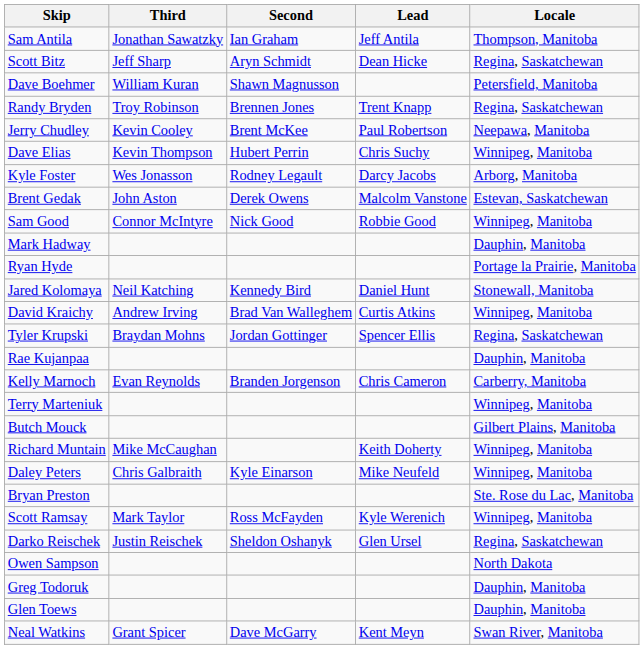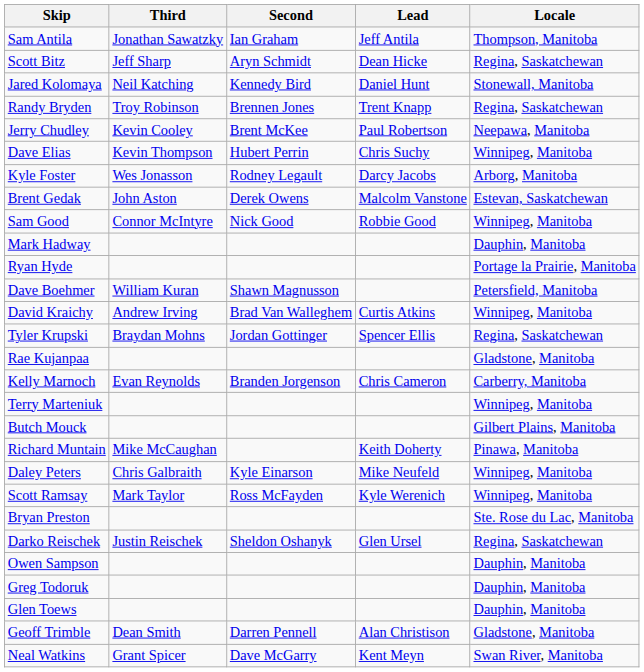 <table class=wikitable>
 <tr>
 <th>Skip</th>
 <th>Third</th>
 <th>Second</th>
 <th>Lead</th>
 <th>Locale</th>
 </tr>
 <tr>
 <td><a href='#'>Sam Antila</a></td>
 <td><a href='#'>Jonathan Sawatzky</a></td>
 <td><a href='#'>Ian Graham</a></td>
 <td><a href='#'>Jeff Antila</a></td>
 <td> <a href='#'>Thompson, Manitoba</a></td>
 </tr>
 <tr>
 <td><a href='#'>Scott Bitz</a></td>
 <td><a href='#'>Jeff Sharp</a></td>
 <td><a href='#'>Aryn Schmidt</a></td>
 <td><a href='#'>Dean Hicke</a></td>
 <td> <a href='#'>Regina</a>, <a href='#'>Saskatchewan</a></td>
 </tr>
 <tr>
-<td><a href='#'>Dave Boehmer</a></td>
-<td><a href='#'>William Kuran</a></td>
-<td><a href='#'>Shawn Magnusson</a></td>
-<td></td>
-<td> <a href='#'>Petersfield, Manitoba</a></td>
+<td><a href='#'>Jared Kolomaya</a></td>
+<td><a href='#'>Neil Katching</a></td>
+<td><a href='#'>Kennedy Bird</a></td>
+<td><a href='#'>Daniel Hunt</a></td>
+<td> <a href='#'>Stonewall, Manitoba</a></td>
 </tr>
 <tr>
 <td><a href='#'>Randy Bryden</a></td>
 <td><a href='#'>Troy Robinson</a></td>
 <td><a href='#'>Brennen Jones</a></td>
 <td><a href='#'>Trent Knapp</a></td>
 <td> <a href='#'>Regina</a>, <a href='#'>Saskatchewan</a></td>
 </tr>
 <tr>
 <td><a href='#'>Jerry Chudley</a></td>
 <td><a href='#'>Kevin Cooley</a></td>
 <td><a href='#'>Brent McKee</a></td>
 <td><a href='#'>Paul Robertson</a></td>
 <td> <a href='#'>Neepawa</a>, <a href='#'>Manitoba</a></td>
 </tr>
 <tr>
 <td><a href='#'>Dave Elias</a></td>
 <td><a href='#'>Kevin Thompson</a></td>
 <td><a href='#'>Hubert Perrin</a></td>
 <td><a href='#'>Chris Suchy</a></td>
 <td> <a href='#'>Winnipeg</a>, <a href='#'>Manitoba</a></td>
 </tr>
 <tr>
 <td><a href='#'>Kyle Foster</a></td>
 <td><a href='#'>Wes Jonasson</a></td>
 <td><a href='#'>Rodney Legault</a></td>
 <td><a href='#'>Darcy Jacobs</a></td>
 <td> <a href='#'>Arborg</a>, <a href='#'>Manitoba</a></td>
 </tr>
 <tr>
 <td><a href='#'>Brent Gedak</a></td>
 <td><a href='#'>John Aston</a></td>
 <td><a href='#'>Derek Owens</a></td>
 <td><a href='#'>Malcolm Vanstone</a></td>
 <td> <a href='#'>Estevan, Saskatchewan</a></td>
 </tr>
 <tr>
 <td><a href='#'>Sam Good</a></td>
 <td><a href='#'>Connor McIntyre</a></td>
 <td><a href='#'>Nick Good</a></td>
 <td><a href='#'>Robbie Good</a></td>
 <td> <a href='#'>Winnipeg</a>, <a href='#'>Manitoba</a></td>
 </tr>
 <tr>
 <td><a href='#'>Mark Hadway</a></td>
 <td></td>
 <td></td>
 <td></td>
 <td> <a href='#'>Dauphin</a>, <a href='#'>Manitoba</a></td>
 </tr>
 <tr>
 <td><a href='#'>Ryan Hyde</a></td>
 <td></td>
 <td></td>
 <td></td>
 <td> <a href='#'>Portage la Prairie</a>, <a href='#'>Manitoba</a></td>
 </tr>
 <tr>
-<td><a href='#'>Jared Kolomaya</a></td>
-<td><a href='#'>Neil Katching</a></td>
-<td><a href='#'>Kennedy Bird</a></td>
-<td><a href='#'>Daniel Hunt</a></td>
-<td> <a href='#'>Stonewall, Manitoba</a></td>
+<td><a href='#'>Dave Boehmer</a></td>
+<td><a href='#'>William Kuran</a></td>
+<td><a href='#'>Shawn Magnusson</a></td>
+<td></td>
+<td> <a href='#'>Petersfield, Manitoba</a></td>
 </tr>
 <tr>
 <td><a href='#'>David Kraichy</a></td>
 <td><a href='#'>Andrew Irving</a></td>
 <td><a href='#'>Brad Van Walleghem</a></td>
 <td><a href='#'>Curtis Atkins</a></td>
 <td> <a href='#'>Winnipeg</a>, <a href='#'>Manitoba</a></td>
 </tr>
 <tr>
 <td><a href='#'>Tyler Krupski</a></td>
 <td><a href='#'>Braydan Mohns</a></td>
 <td><a href='#'>Jordan Gottinger</a></td>
 <td><a href='#'>Spencer Ellis</a></td>
 <td> <a href='#'>Regina</a>, <a href='#'>Saskatchewan</a></td>
 </tr>
 <tr>
 <td><a href='#'>Rae Kujanpaa</a></td>
 <td></td>
 <td></td>
 <td></td>
-<td> <a href='#'>Dauphin</a>, <a href='#'>Manitoba</a></td>
+<td> <a href='#'>Gladstone</a>, <a href='#'>Manitoba</a></td>
 </tr>
 <tr>
 <td><a href='#'>Kelly Marnoch</a></td>
 <td><a href='#'>Evan Reynolds</a></td>
 <td><a href='#'>Branden Jorgenson</a></td>
 <td><a href='#'>Chris Cameron</a></td>
 <td> <a href='#'>Carberry, Manitoba</a></td>
 </tr>
 <tr>
 <td><a href='#'>Terry Marteniuk</a></td>
 <td></td>
 <td></td>
 <td></td>
 <td> <a href='#'>Winnipeg</a>, <a href='#'>Manitoba</a></td>
 </tr>
 <tr>
 <td><a href='#'>Butch Mouck</a></td>
 <td></td>
 <td></td>
 <td></td>
 <td> <a href='#'>Gilbert Plains</a>, <a href='#'>Manitoba</a></td>
 </tr>
 <tr>
 <td><a href='#'>Richard Muntain</a></td>
 <td><a href='#'>Mike McCaughan</a></td>
 <td></td>
 <td><a href='#'>Keith Doherty</a></td>
-<td> <a href='#'>Winnipeg</a>, <a href='#'>Manitoba</a></td>
+<td> <a href='#'>Pinawa</a>, <a href='#'>Manitoba</a></td>
 </tr>
 <tr>
 <td><a href='#'>Daley Peters</a></td>
 <td><a href='#'>Chris Galbraith</a></td>
 <td><a href='#'>Kyle Einarson</a></td>
 <td><a href='#'>Mike Neufeld</a></td>
 <td> <a href='#'>Winnipeg</a>, <a href='#'>Manitoba</a></td>
 </tr>
 <tr>
+<td><a href='#'>Scott Ramsay</a></td>
+<td><a href='#'>Mark Taylor</a></td>
+<td><a href='#'>Ross McFayden</a></td>
+<td><a href='#'>Kyle Werenich</a></td>
+<td> <a href='#'>Winnipeg</a>, <a href='#'>Manitoba</a></td>
+</tr>
+<tr>
 <td><a href='#'>Bryan Preston</a></td>
 <td></td>
 <td></td>
 <td></td>
 <td> <a href='#'>Ste. Rose du Lac</a>, <a href='#'>Manitoba</a></td>
-</tr>
-<tr>
-<td><a href='#'>Scott Ramsay</a></td>
-<td><a href='#'>Mark Taylor</a></td>
-<td><a href='#'>Ross McFayden</a></td>
-<td><a href='#'>Kyle Werenich</a></td>
-<td> <a href='#'>Winnipeg</a>, <a href='#'>Manitoba</a></td>
 </tr>
 <tr>
 <td><a href='#'>Darko Reischek</a></td>
 <td><a href='#'>Justin Reischek</a></td>
 <td><a href='#'>Sheldon Oshanyk</a></td>
 <td><a href='#'>Glen Ursel</a></td>
 <td> <a href='#'>Regina</a>, <a href='#'>Saskatchewan</a></td>
 </tr>
 <tr>
 <td><a href='#'>Owen Sampson</a></td>
 <td></td>
 <td></td>
 <td></td>
-<td> <a href='#'>North Dakota</a></td>
+<td> <a href='#'>Dauphin</a>, <a href='#'>Manitoba</a></td>
 </tr>
 <tr>
 <td><a href='#'>Greg Todoruk</a></td>
 <td></td>
 <td></td>
 <td></td>
 <td> <a href='#'>Dauphin</a>, <a href='#'>Manitoba</a></td>
 </tr>
 <tr>
 <td><a href='#'>Glen Toews</a></td>
 <td></td>
 <td></td>
 <td></td>
 <td> <a href='#'>Dauphin</a>, <a href='#'>Manitoba</a></td>
 </tr>
 <tr>
+<td><a href='#'>Geoff Trimble</a></td>
+<td><a href='#'>Dean Smith</a></td>
+<td><a href='#'>Darren Pennell</a></td>
+<td><a href='#'>Alan Christison</a></td>
+<td> <a href='#'>Gladstone</a>, <a href='#'>Manitoba</a></td>
+</tr>
+<tr>
 <td><a href='#'>Neal Watkins</a></td>
 <td><a href='#'>Grant Spicer</a></td>
 <td><a href='#'>Dave McGarry</a></td>
 <td><a href='#'>Kent Meyn</a></td>
 <td> <a href='#'>Swan River</a>, <a href='#'>Manitoba</a></td>
 </tr>
 </table>
